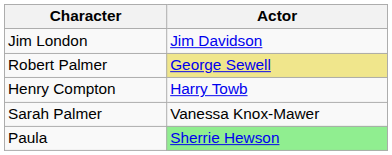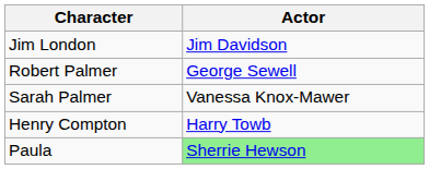 <table class="wikitable" width=400px>
 <tr>
 <th>Character</th>
 <th>Actor</th>
 </tr>
 <tr>
 <td>Jim London</td>
 <td><a href='#'>Jim Davidson</a></td>
 </tr>
 <tr>
 <td>Robert Palmer</td>
-<td style="background: khaki;"><a href='#'>George Sewell</a></td>
+<td><a href='#'>George Sewell</a></td>
+</tr>
+<tr>
+<td>Sarah Palmer</td>
+<td>Vanessa Knox-Mawer</td>
 </tr>
 <tr>
 <td>Henry Compton</td>
 <td><a href='#'>Harry Towb</a></td>
 </tr>
 <tr>
-<td>Sarah Palmer</td>
-<td>Vanessa Knox-Mawer</td>
-</tr>
-<tr>
 <td>Paula</td>
 <td style="background: lightgreen;"><a href='#'>Sherrie Hewson</a></td>
 </tr>
 </table>
